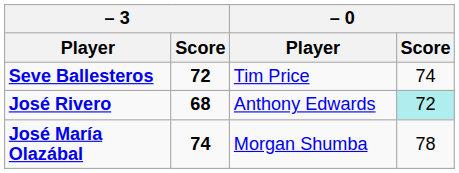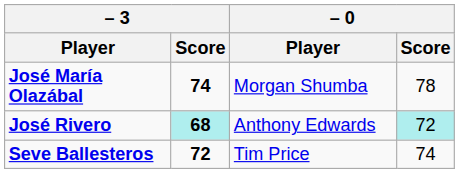 <table class=wikitable>
 <tr>
 <th colspan=2> – 3</th>
 <th colspan=2> – 0</th>
 </tr>
 <tr>
 <th width=140>Player</th>
 <th>Score</th>
 <th width=140>Player</th>
 <th>Score</th>
 </tr>
 <tr>
+<td><strong><a href='#'>José María Olazábal</a></strong></td>
+<td align=center><strong>74</strong></td>
+<td><a href='#'>Morgan Shumba</a></td>
+<td align=center>78</td>
+</tr>
+<tr>
+<td><strong><a href='#'>José Rivero</a></strong></td>
+<td align=center style="background: paleturquoise;"><strong>68</strong></td>
+<td><a href='#'>Anthony Edwards</a></td>
+<td align=center style="background: paleturquoise;">72</td>
+</tr>
+<tr>
 <td><strong><a href='#'>Seve Ballesteros</a></strong></td>
 <td align=center><strong>72</strong></td>
 <td><a href='#'>Tim Price</a></td>
 <td align=center>74</td>
 </tr>
-<tr>
-<td><strong><a href='#'>José Rivero</a></strong></td>
-<td align=center><strong>68</strong></td>
-<td><a href='#'>Anthony Edwards</a></td>
-<td align=center style="background: paleturquoise;">72</td>
-</tr>
-<tr>
-<td><strong><a href='#'>José María Olazábal</a></strong></td>
-<td align=center><strong>74</strong></td>
-<td><a href='#'>Morgan Shumba</a></td>
-<td align=center>78</td>
-</tr>
 </table>
